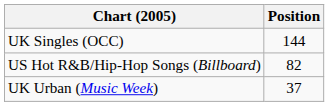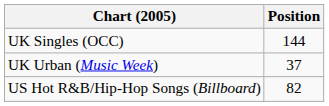 <table class="wikitable sortable">
 <tr>
 <th>Chart (2005)</th>
 <th>Position</th>
 </tr>
 <tr>
 <td>UK Singles (OCC)</td>
 <td align="center">144</td>
 </tr>
 <tr>
+<td>UK Urban (<em><a href='#'>Music Week</a></em>)</td>
+<td align="center">37</td>
+</tr>
+<tr>
 <td>US Hot R&B/Hip-Hop Songs (<em>Billboard</em>)</td>
 <td align="center">82</td>
 </tr>
-<tr>
-<td>UK Urban (<em><a href='#'>Music Week</a></em>)</td>
-<td align="center">37</td>
-</tr>
 </table>
